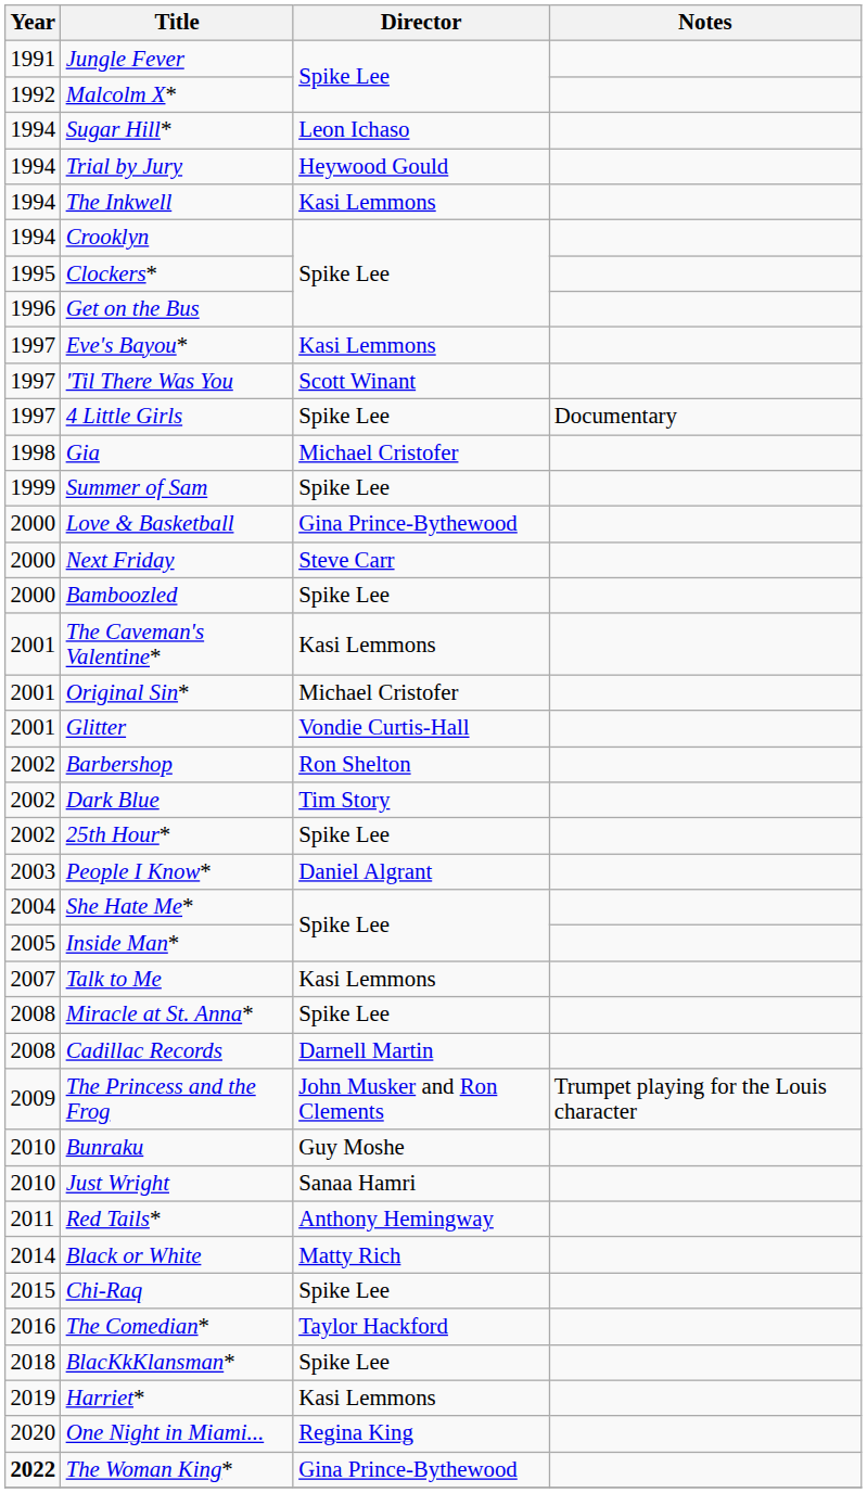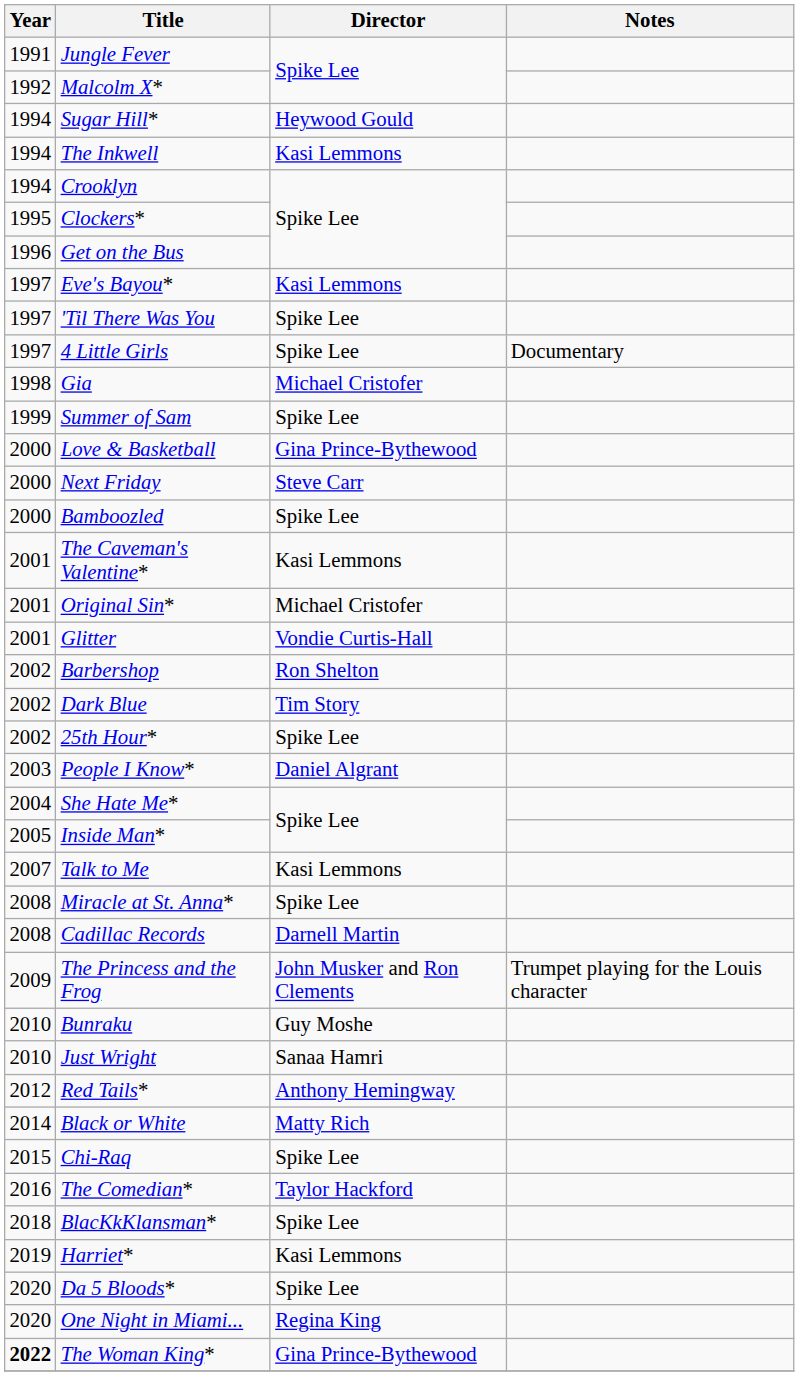 <table class="wikitable sortable">
 <tr>
 <th>Year</th>
 <th>Title</th>
 <th>Director</th>
 <th class="unsortable">Notes</th>
 </tr>
 <tr>
 <td>1991</td>
 <td><em><a href='#'>Jungle Fever</a></em></td>
 <td rowspan=2><a href='#'>Spike Lee</a></td>
 <td></td>
 </tr>
 <tr>
 <td>1992</td>
 <td><em><a href='#'>Malcolm X</a></em>*</td>
 </tr>
 <tr>
 <td>1994</td>
 <td><em><a href='#'>Sugar Hill</a></em>*</td>
-<td><a href='#'>Leon Ichaso</a></td>
-<td></td>
-</tr>
-<tr>
-<td>1994</td>
-<td><em><a href='#'>Trial by Jury</a></em></td>
 <td><a href='#'>Heywood Gould</a></td>
 <td></td>
 </tr>
 <tr>
 <td>1994</td>
 <td><em><a href='#'>The Inkwell</a></em></td>
 <td><a href='#'>Kasi Lemmons</a></td>
 </tr>
 <tr>
 <td>1994</td>
 <td><em><a href='#'>Crooklyn</a></em></td>
 <td rowspan=3>Spike Lee</td>
 <td></td>
 </tr>
 <tr>
 <td>1995</td>
 <td><em><a href='#'>Clockers</a></em>*</td>
 <td></td>
 </tr>
 <tr>
 <td>1996</td>
 <td><em><a href='#'>Get on the Bus</a></em></td>
 <td></td>
 </tr>
 <tr>
 <td>1997</td>
 <td><em><a href='#'>Eve's Bayou</a></em>*</td>
 <td><a href='#'>Kasi Lemmons</a></td>
 <td></td>
 </tr>
 <tr>
 <td>1997</td>
 <td><em><a href='#'>'Til There Was You</a></em></td>
-<td><a href='#'>Scott Winant</a></td>
+<td>Spike Lee</td>
 </tr>
 <tr>
 <td>1997</td>
 <td><em><a href='#'>4 Little Girls</a></em></td>
 <td>Spike Lee</td>
 <td>Documentary</td>
 </tr>
 <tr>
 <td>1998</td>
 <td><em><a href='#'>Gia</a></em></td>
 <td><a href='#'>Michael Cristofer</a></td>
 </tr>
 <tr>
 <td>1999</td>
 <td><em><a href='#'>Summer of Sam</a></em></td>
 <td>Spike Lee</td>
 <td></td>
 </tr>
 <tr>
 <td>2000</td>
 <td><em><a href='#'>Love & Basketball</a></em></td>
 <td><a href='#'>Gina Prince-Bythewood</a></td>
 <td></td>
 </tr>
 <tr>
 <td>2000</td>
 <td><em><a href='#'>Next Friday</a></em></td>
 <td><a href='#'>Steve Carr</a></td>
 <td></td>
 </tr>
 <tr>
 <td>2000</td>
 <td><em><a href='#'>Bamboozled</a></em></td>
 <td>Spike Lee</td>
 <td></td>
 </tr>
 <tr>
 <td>2001</td>
 <td><em><a href='#'>The Caveman's Valentine</a></em>*</td>
 <td>Kasi Lemmons</td>
 <td></td>
 </tr>
 <tr>
 <td>2001</td>
 <td><em><a href='#'>Original Sin</a></em>*</td>
 <td>Michael Cristofer</td>
 <td></td>
 </tr>
 <tr>
 <td>2001</td>
 <td><em><a href='#'>Glitter</a></em></td>
 <td><a href='#'>Vondie Curtis-Hall</a></td>
 <td></td>
 </tr>
 <tr>
 <td>2002</td>
 <td><em><a href='#'>Barbershop</a></em></td>
 <td><a href='#'>Ron Shelton</a></td>
 <td></td>
 </tr>
 <tr>
 <td>2002</td>
 <td><em><a href='#'>Dark Blue</a></em></td>
 <td><a href='#'>Tim Story</a></td>
 <td></td>
 </tr>
 <tr>
 <td>2002</td>
 <td><em><a href='#'>25th Hour</a></em>*</td>
 <td>Spike Lee</td>
 <td></td>
 </tr>
 <tr>
 <td>2003</td>
 <td><em><a href='#'>People I Know</a></em>*</td>
 <td><a href='#'>Daniel Algrant</a></td>
 </tr>
 <tr>
 <td>2004</td>
 <td><em><a href='#'>She Hate Me</a></em>*</td>
 <td rowspan=2>Spike Lee</td>
 <td></td>
 </tr>
 <tr>
 <td>2005</td>
 <td><em><a href='#'>Inside Man</a></em>*</td>
 <td></td>
 </tr>
 <tr>
 <td>2007</td>
 <td><em><a href='#'>Talk to Me</a></em></td>
 <td>Kasi Lemmons</td>
 <td></td>
 </tr>
 <tr>
 <td>2008</td>
 <td><em><a href='#'>Miracle at St. Anna</a></em>*</td>
 <td>Spike Lee</td>
 <td></td>
 </tr>
 <tr>
 <td>2008</td>
 <td><em><a href='#'>Cadillac Records</a></em></td>
 <td><a href='#'>Darnell Martin</a></td>
 <td></td>
 </tr>
 <tr>
 <td>2009</td>
 <td><em><a href='#'>The Princess and the Frog </a></em></td>
 <td><a href='#'>John Musker</a> and <a href='#'>Ron Clements</a></td>
 <td>Trumpet playing for the Louis character</td>
 </tr>
 <tr>
 <td>2010</td>
 <td><em><a href='#'>Bunraku</a></em></td>
 <td>Guy Moshe</td>
 <td></td>
 </tr>
 <tr>
 <td>2010</td>
 <td><em><a href='#'>Just Wright</a></em></td>
 <td>Sanaa Hamri</td>
 <td></td>
 </tr>
 <tr>
-<td>2011</td>
+<td>2012</td>
 <td><em><a href='#'>Red Tails</a></em>*</td>
 <td><a href='#'>Anthony Hemingway</a></td>
 <td></td>
 </tr>
 <tr>
 <td>2014</td>
 <td><em><a href='#'>Black or White</a></em></td>
 <td><a href='#'>Matty Rich</a></td>
 <td></td>
 </tr>
 <tr>
 <td>2015</td>
 <td><em><a href='#'>Chi-Raq</a></em></td>
 <td>Spike Lee</td>
 <td></td>
 </tr>
 <tr>
 <td>2016</td>
 <td><em><a href='#'>The Comedian</a></em>*</td>
 <td><a href='#'>Taylor Hackford</a></td>
 </tr>
 <tr>
 <td>2018</td>
 <td><em><a href='#'>BlacKkKlansman</a></em>*</td>
 <td>Spike Lee</td>
 <td></td>
 </tr>
 <tr>
 <td>2019</td>
 <td><em><a href='#'>Harriet</a></em>*</td>
 <td>Kasi Lemmons</td>
 <td></td>
 </tr>
 <tr>
 <td>2020</td>
+<td><em><a href='#'>Da 5 Bloods</a></em>*</td>
+<td>Spike Lee</td>
+<td></td>
+</tr>
+<tr>
+<td>2020</td>
 <td><em><a href='#'>One Night in Miami...</a></em></td>
 <td><a href='#'>Regina King</a></td>
 <td></td>
 </tr>
 <tr>
 <td><strong>2022</strong></td>
 <td><em><a href='#'>The Woman King</a></em>*</td>
 <td><a href='#'>Gina Prince-Bythewood</a></td>
 <td></td>
 </tr>
 <tr>
 </tr>
 </table>
